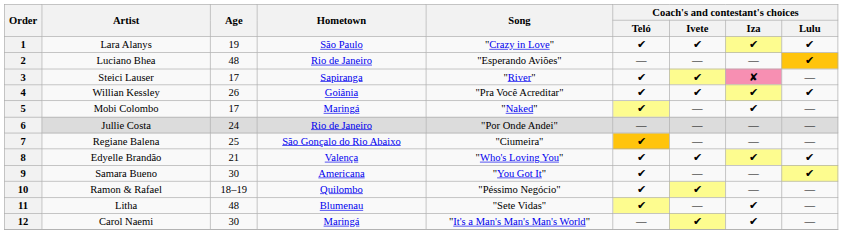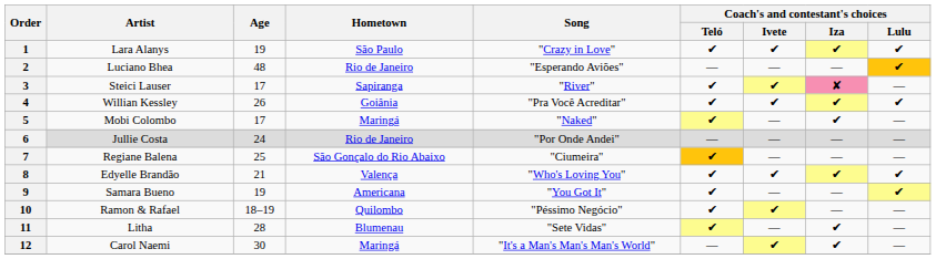 <table class="wikitable" style="text-align:center; line-height:17px; width:100%;">
 <tr>
 <th scope="col" rowspan=2 width="04%">Order</th>
 <th scope="col" rowspan=2 width="18%">Artist</th>
 <th scope="col" rowspan=2 width="05%">Age</th>
 <th scope="col" rowspan=2 width="18%">Hometown</th>
 <th scope="col" rowspan=2 width="20%">Song</th>
 <th scope="col" colspan=4 width="24%">Coach's and contestant's choices</th>
 </tr>
 <tr>
 <th width="6%">Teló</th>
 <th width="6%">Ivete</th>
 <th width="6%">Iza</th>
 <th width="6%">Lulu</th>
 </tr>
 <tr>
 <th>1</th>
 <td>Lara Alanys</td>
 <td>19</td>
 <td><a href='#'>São Paulo</a></td>
 <td>"<a href='#'>Crazy in Love</a>"</td>
 <td>✔</td>
 <td>✔</td>
 <td bgcolor=FDFC8F>✔</td>
 <td>✔</td>
 </tr>
 <tr>
 <th>2</th>
 <td>Luciano Bhea</td>
 <td>48</td>
 <td><a href='#'>Rio de Janeiro</a></td>
 <td>"Esperando Aviões"</td>
 <td>—</td>
 <td>—</td>
 <td>—</td>
 <td bgcolor=FFC40C>✔</td>
 </tr>
 <tr>
 <th>3</th>
 <td>Steici Lauser </td>
 <td>17</td>
 <td><a href='#'>Sapiranga</a></td>
 <td>"<a href='#'>River</a>"</td>
 <td>✔</td>
 <td bgcolor=FDFC8F>✔</td>
 <td bgcolor=F78FB2>✘</td>
 <td>—</td>
 </tr>
 <tr>
 <th>4</th>
 <td>Willian Kessley</td>
 <td>26</td>
 <td><a href='#'>Goiânia</a></td>
 <td>"Pra Você Acreditar"</td>
 <td>✔</td>
 <td>✔</td>
 <td bgcolor=FDFC8F>✔</td>
 <td>✔</td>
 </tr>
 <tr>
 <th>5</th>
 <td>Mobi Colombo</td>
 <td>17</td>
 <td><a href='#'>Maringá</a></td>
 <td>"<a href='#'>Naked</a>"</td>
 <td bgcolor=FDFC8F>✔</td>
 <td>—</td>
 <td>✔</td>
 <td>—</td>
 </tr>
 <tr bgcolor=DCDCDC>
 <th>6</th>
 <td>Jullie Costa</td>
 <td>24</td>
 <td><a href='#'>Rio de Janeiro</a></td>
 <td>"Por Onde Andei"</td>
 <td>—</td>
 <td>—</td>
 <td>—</td>
 <td>—</td>
 </tr>
 <tr>
 <th>7</th>
 <td>Regiane Balena</td>
 <td>25</td>
 <td><a href='#'>São Gonçalo do Rio Abaixo</a></td>
 <td>"Ciumeira"</td>
 <td bgcolor=FFC40C>✔</td>
 <td>—</td>
 <td>—</td>
 <td>—</td>
 </tr>
 <tr>
 <th>8</th>
 <td>Edyelle Brandão</td>
 <td>21</td>
 <td><a href='#'>Valença</a></td>
 <td>"<a href='#'>Who's Loving You</a>"</td>
 <td>✔</td>
 <td>✔</td>
 <td bgcolor=FDFC8F>✔</td>
 <td>✔</td>
 </tr>
 <tr>
 <th>9</th>
 <td>Samara Bueno</td>
-<td>30</td>
+<td>19</td>
 <td><a href='#'>Americana</a></td>
 <td>"<a href='#'>You Got It</a>"</td>
 <td>✔</td>
 <td>—</td>
 <td>—</td>
 <td bgcolor=FDFC8F>✔</td>
 </tr>
 <tr>
 <th>10</th>
 <td>Ramon & Rafael</td>
 <td>18–19</td>
 <td><a href='#'>Quilombo</a></td>
 <td>"Péssimo Negócio"</td>
 <td>✔</td>
 <td bgcolor=FDFC8F>✔</td>
 <td>—</td>
 <td>—</td>
 </tr>
 <tr>
 <th>11</th>
 <td>Litha</td>
-<td>48</td>
+<td>28</td>
 <td><a href='#'>Blumenau</a></td>
 <td>"Sete Vidas"</td>
 <td bgcolor=FDFC8F>✔</td>
 <td>—</td>
 <td>✔</td>
 <td>—</td>
 </tr>
 <tr>
 <th>12</th>
 <td>Carol Naemi</td>
 <td>30</td>
 <td><a href='#'>Maringá</a></td>
 <td>"<a href='#'>It's a Man's Man's Man's World</a>"</td>
 <td>—</td>
 <td bgcolor=FDFC8F>✔</td>
 <td>✔</td>
 <td>—</td>
 </tr>
 <tr>
 </tr>
 </table>
